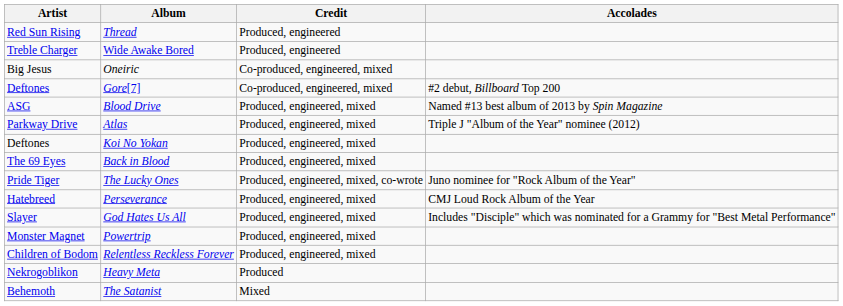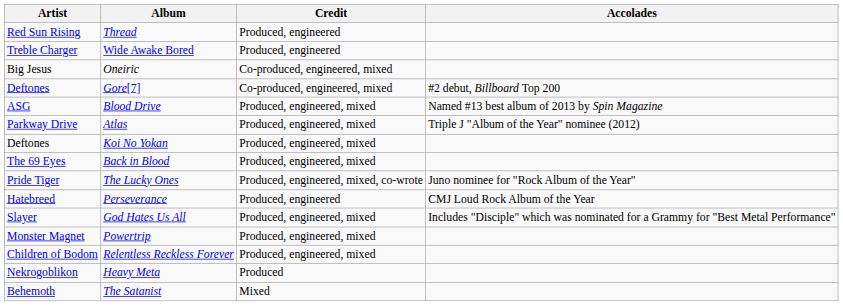 <table class="wikitable">
 <tr>
 <th>Artist</th>
 <th>Album</th>
 <th>Credit</th>
 <th>Accolades</th>
 </tr>
 <tr>
 <td><a href='#'>Red Sun Rising</a></td>
 <td><em><a href='#'>Thread</a></em></td>
 <td>Produced, engineered</td>
 <td></td>
 </tr>
 <tr>
 <td><a href='#'>Treble Charger</a></td>
 <td><a href='#'>Wide Awake Bored</a></td>
 <td>Produced, engineered</td>
 <td></td>
 </tr>
 <tr>
 <td>Big Jesus</td>
 <td><em>Oneiric</em></td>
 <td>Co-produced, engineered, mixed</td>
 <td></td>
 </tr>
 <tr>
 <td><a href='#'>Deftones</a></td>
 <td><em><a href='#'>Gore</a></em><a href='#'><span>[7]</span></a></td>
 <td>Co-produced, engineered, mixed</td>
 <td>#2 debut, <em>Billboard</em> Top 200</td>
 </tr>
 <tr>
 <td><a href='#'>ASG</a></td>
 <td><em><a href='#'>Blood Drive</a></em></td>
 <td>Produced, engineered, mixed</td>
 <td>Named #13 best album of 2013 by <em>Spin Magazine</em></td>
 </tr>
 <tr>
 <td><a href='#'>Parkway Drive</a></td>
 <td><em><a href='#'>Atlas</a></em></td>
 <td>Produced, engineered, mixed</td>
 <td>Triple J "Album of the Year" nominee (2012)</td>
 </tr>
 <tr>
 <td>Deftones</td>
 <td><em><a href='#'>Koi No Yokan</a></em></td>
 <td>Produced, engineered, mixed</td>
 <td></td>
 </tr>
 <tr>
 <td><a href='#'>The 69 Eyes</a></td>
 <td><em><a href='#'>Back in Blood</a></em></td>
 <td>Produced, engineered, mixed</td>
 <td></td>
 </tr>
 <tr>
 <td><a href='#'>Pride Tiger</a></td>
 <td><em><a href='#'>The Lucky Ones</a></em></td>
 <td>Produced, engineered, mixed, co-wrote</td>
 <td>Juno nominee for "Rock Album of the Year"</td>
 </tr>
 <tr>
 <td><a href='#'>Hatebreed</a></td>
 <td><em><a href='#'>Perseverance</a></em></td>
-<td>Produced, engineered, mixed</td>
+<td>Produced, engineered</td>
 <td>CMJ Loud Rock Album of the Year</td>
 </tr>
 <tr>
 <td><a href='#'>Slayer</a></td>
 <td><em><a href='#'>God Hates Us All</a></em></td>
 <td>Produced, engineered, mixed</td>
 <td>Includes "Disciple" which was nominated for a Grammy for "Best Metal Performance"</td>
 </tr>
 <tr>
 <td><a href='#'>Monster Magnet</a></td>
 <td><em><a href='#'>Powertrip</a></em></td>
 <td>Produced, engineered, mixed</td>
 <td></td>
 </tr>
 <tr>
 <td><a href='#'>Children of Bodom</a></td>
 <td><em><a href='#'>Relentless Reckless Forever</a></em></td>
 <td>Produced, engineered, mixed</td>
 <td></td>
 </tr>
 <tr>
 <td><a href='#'>Nekrogoblikon</a></td>
 <td><em><a href='#'>Heavy Meta</a></em></td>
 <td>Produced</td>
 <td></td>
 </tr>
 <tr>
 <td><a href='#'>Behemoth</a></td>
 <td><em><a href='#'>The Satanist</a></em></td>
 <td>Mixed</td>
 <td></td>
 </tr>
 </table>
